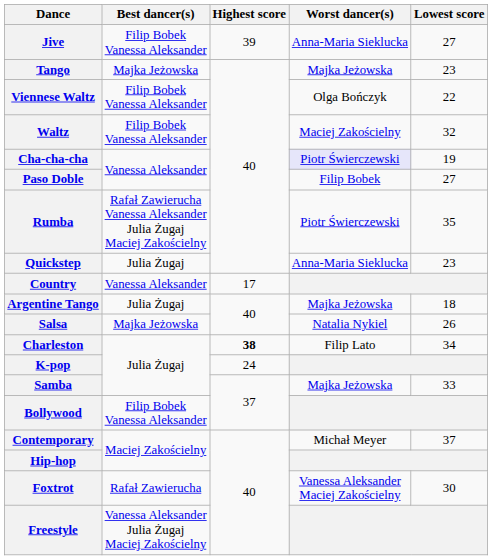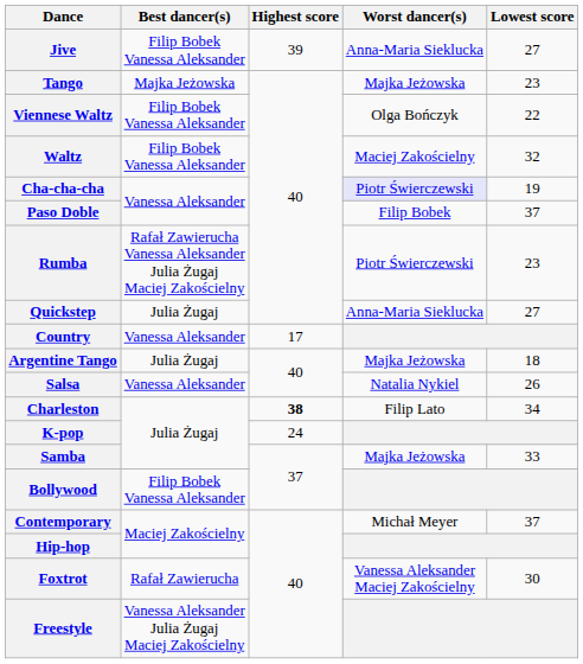 <table class="wikitable sortable" style="text-align:center;">
 <tr>
 <th>Dance</th>
 <th>Best dancer(s)</th>
 <th>Highest score</th>
 <th>Worst dancer(s)</th>
 <th>Lowest score</th>
 </tr>
 <tr>
 <th><a href='#'>Jive</a></th>
 <td><a href='#'>Filip Bobek</a><br><a href='#'>Vanessa Aleksander</a></td>
 <td>39</td>
 <td><a href='#'>Anna-Maria Sieklucka</a></td>
 <td>27</td>
 </tr>
 <tr>
 <th><a href='#'>Tango</a></th>
 <td><a href='#'>Majka Jeżowska</a></td>
 <td rowspan="7">40</td>
 <td><a href='#'>Majka Jeżowska</a></td>
 <td>23</td>
 </tr>
 <tr>
 <th><a href='#'>Viennese Waltz</a></th>
 <td><a href='#'>Filip Bobek</a><br><a href='#'>Vanessa Aleksander</a></td>
 <td>Olga Bończyk</td>
 <td>22</td>
 </tr>
 <tr>
 <th><a href='#'>Waltz</a></th>
 <td><a href='#'>Filip Bobek</a><br><a href='#'>Vanessa Aleksander</a></td>
 <td><a href='#'>Maciej Zakościelny</a></td>
 <td>32</td>
 </tr>
 <tr>
 <th><a href='#'>Cha-cha-cha</a></th>
 <td rowspan="2"><a href='#'>Vanessa Aleksander</a></td>
 <td style="background: lavender;"><a href='#'>Piotr Świerczewski</a></td>
 <td>19</td>
 </tr>
 <tr>
 <th><a href='#'>Paso Doble</a></th>
 <td><a href='#'>Filip Bobek</a></td>
-<td>27</td>
+<td>37</td>
 </tr>
 <tr>
 <th><a href='#'>Rumba</a></th>
 <td><a href='#'>Rafał Zawierucha</a><br><a href='#'>Vanessa Aleksander</a><br>Julia Żugaj<br><a href='#'>Maciej Zakościelny</a></td>
 <td><a href='#'>Piotr Świerczewski</a></td>
-<td>35</td>
+<td>23</td>
 </tr>
 <tr>
 <th><a href='#'>Quickstep</a></th>
 <td>Julia Żugaj</td>
 <td><a href='#'>Anna-Maria Sieklucka</a></td>
-<td>23</td>
+<td>27</td>
 </tr>
 <tr>
 <th><a href='#'>Country</a></th>
 <td><a href='#'>Vanessa Aleksander</a></td>
 <td>17</td>
 <th colspan="2"></th>
 </tr>
 <tr>
 <th><a href='#'>Argentine Tango</a></th>
 <td>Julia Żugaj</td>
 <td rowspan="2">40</td>
 <td><a href='#'>Majka Jeżowska</a></td>
 <td>18</td>
 </tr>
 <tr>
 <th><a href='#'>Salsa</a></th>
-<td><a href='#'>Majka Jeżowska</a></td>
+<td><a href='#'>Vanessa Aleksander</a></td>
 <td><a href='#'>Natalia Nykiel</a></td>
 <td>26</td>
 </tr>
 <tr>
 <th><a href='#'>Charleston</a></th>
 <td rowspan="3">Julia Żugaj</td>
 <td><strong>38</strong></td>
 <td>Filip Lato</td>
 <td>34</td>
 </tr>
 <tr>
 <th><a href='#'>K-pop</a></th>
 <td>24</td>
 <th colspan="2"></th>
 </tr>
 <tr>
 <th><a href='#'>Samba</a></th>
 <td rowspan="2">37</td>
 <td><a href='#'>Majka Jeżowska</a></td>
 <td>33</td>
 </tr>
 <tr>
 <th><a href='#'>Bollywood</a></th>
 <td><a href='#'>Filip Bobek</a><br><a href='#'>Vanessa Aleksander</a></td>
 <th colspan="2"></th>
 </tr>
 <tr>
 <th><a href='#'>Contemporary</a></th>
 <td rowspan="2"><a href='#'>Maciej Zakościelny</a></td>
 <td rowspan="4">40</td>
 <td>Michał Meyer</td>
 <td>37</td>
 </tr>
 <tr>
 <th><a href='#'>Hip-hop</a></th>
 <th colspan="2"></th>
 </tr>
 <tr>
 <th><a href='#'>Foxtrot</a></th>
 <td><a href='#'>Rafał Zawierucha</a></td>
 <td><a href='#'>Vanessa Aleksander</a><br><a href='#'>Maciej Zakościelny</a></td>
 <td>30</td>
 </tr>
 <tr>
 <th><a href='#'>Freestyle</a></th>
 <td><a href='#'>Vanessa Aleksander</a><br>Julia Żugaj<br><a href='#'>Maciej Zakościelny</a></td>
 <th colspan="2"></th>
 </tr>
 </table>
